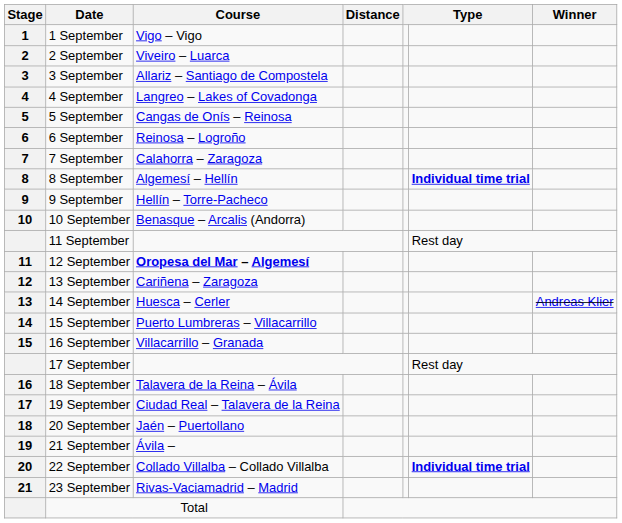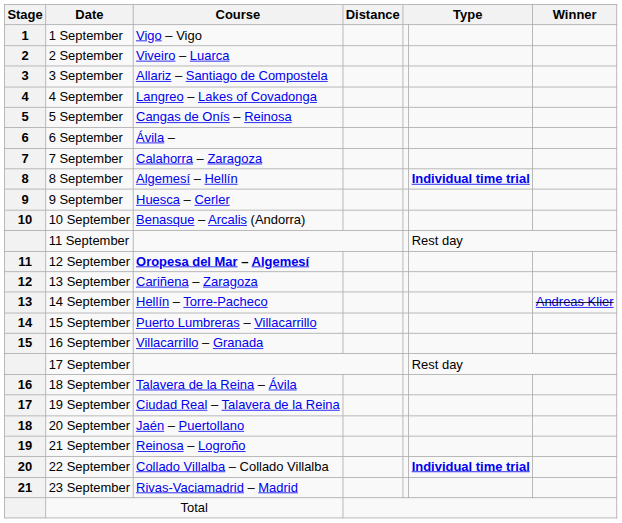 <table class="wikitable">
 <tr>
 <th scope="col">Stage</th>
 <th scope="col">Date</th>
 <th scope="col">Course</th>
 <th scope="col">Distance</th>
 <th scope="col" colspan="2">Type</th>
 <th scope="col">Winner</th>
 </tr>
 <tr>
 <th scope="row">1</th>
 <td>1 September</td>
 <td><a href='#'>Vigo</a> – Vigo</td>
 <td style="text-align:center;"></td>
 <td></td>
 <td></td>
 <td></td>
 </tr>
 <tr>
 <th scope="row">2</th>
 <td>2 September</td>
 <td><a href='#'>Viveiro</a> – <a href='#'>Luarca</a></td>
 <td style="text-align:center;"></td>
 <td></td>
 <td></td>
 <td></td>
 </tr>
 <tr>
 <th scope="row">3</th>
 <td>3 September</td>
 <td><a href='#'>Allariz</a> – <a href='#'>Santiago de Compostela</a></td>
 <td style="text-align:center;"></td>
 <td></td>
 <td></td>
 <td></td>
 </tr>
 <tr>
 <th scope="row">4</th>
 <td>4 September</td>
 <td><a href='#'>Langreo</a> – <a href='#'>Lakes of Covadonga</a></td>
 <td style="text-align:center;"></td>
 <td></td>
 <td></td>
 <td></td>
 </tr>
 <tr>
 <th scope="row">5</th>
 <td>5 September</td>
 <td><a href='#'>Cangas de Onís</a> – <a href='#'>Reinosa</a></td>
 <td style="text-align:center;"></td>
 <td></td>
 <td></td>
 <td></td>
 </tr>
 <tr>
 <th scope="row">6</th>
 <td>6 September</td>
-<td><a href='#'>Reinosa</a> – <a href='#'>Logroño</a></td>
+<td><a href='#'>Ávila</a> – </td>
 <td style="text-align:center;"></td>
 <td></td>
 <td></td>
 <td></td>
 </tr>
 <tr>
 <th scope="row">7</th>
 <td>7 September</td>
 <td><a href='#'>Calahorra</a> – <a href='#'>Zaragoza</a></td>
 <td style="text-align:center;"></td>
 <td></td>
 <td></td>
 <td></td>
 </tr>
 <tr>
 <th scope="row">8</th>
 <td>8 September</td>
 <td><a href='#'>Algemesí</a> – <a href='#'>Hellín</a></td>
 <td style="text-align:center;"></td>
 <td></td>
 <td><strong><a href='#'>Individual time trial</a></strong></td>
 <td></td>
 </tr>
 <tr>
 <th scope="row">9</th>
 <td>9 September</td>
-<td><a href='#'>Hellín</a> – <a href='#'>Torre-Pacheco</a></td>
+<td><a href='#'>Huesca</a> – <a href='#'>Cerler</a></td>
 <td style="text-align:center;"></td>
 <td></td>
 <td></td>
 <td></td>
 </tr>
 <tr>
 <th scope="row">10</th>
 <td>10 September</td>
 <td><a href='#'>Benasque</a> – <a href='#'>Arcalis</a> (Andorra)</td>
 <td style="text-align:center;"></td>
 <td></td>
 <td></td>
 <td></td>
 </tr>
 <tr>
 <th scope="row"></th>
 <td>11 September</td>
 <td colspan="2"></td>
 <td></td>
 <td colspan="3">Rest day</td>
 </tr>
 <tr>
 <th scope="row">11</th>
 <td>12 September</td>
 <td><strong><a href='#'>Oropesa del Mar</a> – <a href='#'>Algemesí</a></strong></td>
 <td style="text-align:center;"></td>
 <td></td>
 <td></td>
 <td></td>
 </tr>
 <tr>
 <th scope="row">12</th>
 <td>13 September</td>
 <td><a href='#'>Cariñena</a> – <a href='#'>Zaragoza</a></td>
 <td style="text-align:center;"></td>
 <td></td>
 <td></td>
 <td></td>
 </tr>
 <tr>
 <th scope="row">13</th>
 <td>14 September</td>
-<td><a href='#'>Huesca</a> – <a href='#'>Cerler</a></td>
+<td><a href='#'>Hellín</a> – <a href='#'>Torre-Pacheco</a></td>
 <td style="text-align:center;"></td>
 <td></td>
 <td></td>
 <td><s><a href='#'>Andreas Klier</a></s></td>
 </tr>
 <tr>
 <th scope="row">14</th>
 <td>15 September</td>
 <td><a href='#'>Puerto Lumbreras</a> – <a href='#'>Villacarrillo</a></td>
 <td style="text-align:center;"></td>
 <td></td>
 <td></td>
 <td></td>
 </tr>
 <tr>
 <th scope="row">15</th>
 <td>16 September</td>
 <td><a href='#'>Villacarrillo</a> – <a href='#'>Granada</a></td>
 <td style="text-align:center;"></td>
 <td></td>
 <td></td>
 <td></td>
 </tr>
 <tr>
 <th scope="row"></th>
 <td>17 September</td>
 <td colspan="2"></td>
 <td></td>
 <td colspan="3">Rest day</td>
 </tr>
 <tr>
 <th scope="row">16</th>
 <td>18 September</td>
 <td><a href='#'>Talavera de la Reina</a> – <a href='#'>Ávila</a></td>
 <td style="text-align:center;"></td>
 <td></td>
 <td></td>
 <td></td>
 </tr>
 <tr>
 <th scope="row">17</th>
 <td>19 September</td>
 <td><a href='#'>Ciudad Real</a> – <a href='#'>Talavera de la Reina</a></td>
 <td style="text-align:center;"></td>
 <td></td>
 <td></td>
 <td></td>
 </tr>
 <tr>
 <th scope="row">18</th>
 <td>20 September</td>
 <td><a href='#'>Jaén</a> – <a href='#'>Puertollano</a></td>
 <td style="text-align:center;"></td>
 <td></td>
 <td></td>
 <td></td>
 </tr>
 <tr>
 <th scope="row">19</th>
 <td>21 September</td>
-<td><a href='#'>Ávila</a> – </td>
+<td><a href='#'>Reinosa</a> – <a href='#'>Logroño</a></td>
 <td style="text-align:center;"></td>
 <td></td>
 <td></td>
 <td></td>
 </tr>
 <tr>
 <th scope="row">20</th>
 <td>22 September</td>
 <td><a href='#'>Collado Villalba</a> – Collado Villalba</td>
 <td style="text-align:center;"></td>
 <td></td>
 <td><strong><a href='#'>Individual time trial</a></strong></td>
 <td></td>
 </tr>
 <tr>
 <th scope="row">21</th>
 <td>23 September</td>
 <td><a href='#'>Rivas-Vaciamadrid</a> – <a href='#'>Madrid</a></td>
 <td style="text-align:center;"></td>
 <td></td>
 <td></td>
 <td></td>
 </tr>
 <tr>
 <th scope="row"></th>
 <td colspan="2" style="text-align:center">Total</td>
 <td colspan="5" style="text-align:center"></td>
 </tr>
 </table>
